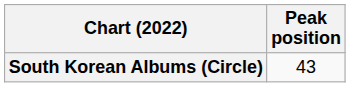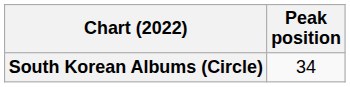 <table class="wikitable plainrowheaders" style="text-align:center">
 <tr>
 <th scope="col">Chart (2022)</th>
 <th scope="col">Peak<br>position</th>
 </tr>
 <tr>
 <th scope="row">South Korean Albums (Circle)</th>
-<td>43</td>
+<td>34</td>
 </tr>
 </table>
